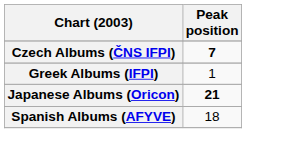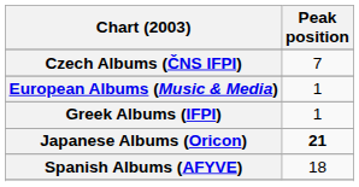 <table class="wikitable sortable plainrowheaders" style="text-align:center">
 <tr>
 <th scope="col">Chart (2003)</th>
 <th scope="col">Peak<br>position</th>
 </tr>
 <tr>
 </tr>
 <tr>
 </tr>
 <tr>
 </tr>
 <tr>
 </tr>
 <tr>
 </tr>
 <tr>
 <th scope="row">Czech Albums (<a href='#'>ČNS IFPI</a>)</th>
-<td><strong>7</strong></td>
+<td>7</td>
 </tr>
 <tr>
 </tr>
 <tr>
+</tr>
+<tr>
+<th scope="row"><a href='#'>European Albums</a> (<em><a href='#'>Music & Media</a></em>)</th>
+<td>1</td>
 </tr>
 <tr>
 </tr>
 <tr>
 </tr>
 <tr>
 </tr>
 <tr>
 <th scope="row">Greek Albums (<a href='#'>IFPI</a>)</th>
 <td>1</td>
 </tr>
 <tr>
 </tr>
 <tr>
 </tr>
 <tr>
 </tr>
 <tr>
 <th scope="row">Japanese Albums (<a href='#'>Oricon</a>)</th>
 <td><strong>21</strong></td>
 </tr>
 <tr>
 </tr>
 <tr>
 </tr>
 <tr>
 </tr>
 <tr>
 </tr>
 <tr>
 </tr>
 <tr>
 <th scope="row">Spanish Albums (<a href='#'>AFYVE</a>)</th>
 <td>18</td>
 </tr>
 <tr>
 </tr>
 <tr>
 </tr>
 <tr>
 </tr>
 <tr>
 </tr>
 <tr>
 </tr>
 </table>
